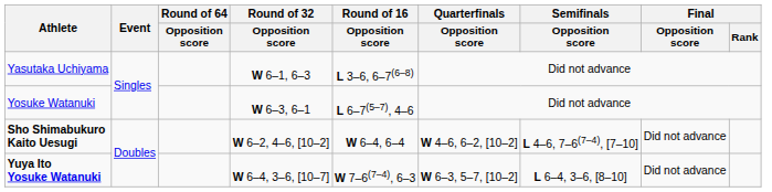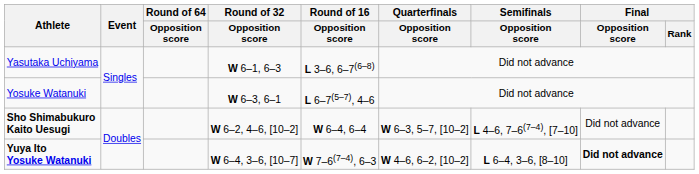 <table class=wikitable style="font-size:90%; text-align:center;">
 <tr>
 <th rowspan="2">Athlete</th>
 <th rowspan="2">Event</th>
 <th>Round of 64</th>
 <th>Round of 32</th>
 <th>Round of 16</th>
 <th>Quarterfinals</th>
 <th>Semifinals</th>
 <th colspan=2>Final</th>
 </tr>
 <tr style="font-size:95%">
 <th>Opposition<br> score</th>
 <th>Opposition<br> score</th>
 <th>Opposition<br> score</th>
 <th>Opposition<br> score</th>
 <th>Opposition<br> score</th>
 <th>Opposition<br> score</th>
 <th>Rank</th>
 </tr>
 <tr>
 <td style="text-align:left"><a href='#'>Yasutaka Uchiyama</a></td>
 <td style="text-align:left" rowspan=2><a href='#'>Singles</a></td>
 <td></td>
 <td><br><strong>W</strong> 6–1, 6–3</td>
 <td><br><strong>L</strong> 3–6, 6–7<sup>(6–8)</sup></td>
 <td colspan=4>Did not advance</td>
 </tr>
 <tr>
 <td style="text-align:left"><a href='#'>Yosuke Watanuki</a></td>
 <td></td>
 <td><br><strong>W</strong> 6–3, 6–1</td>
 <td><br><strong>L</strong> 6–7<sup>(5–7)</sup>, 4–6</td>
 <td colspan=4>Did not advance</td>
 </tr>
 <tr>
 <td style="text-align:left"><strong>Sho Shimabukuro<br>Kaito Uesugi</strong></td>
 <td style="text-align:left" rowspan=2><a href='#'>Doubles</a></td>
 <td></td>
 <td><br><strong>W</strong> 6–2, 4–6, [10–2]</td>
 <td><br><strong>W</strong> 6–4, 6–4</td>
-<td><br><strong>W</strong> 4–6, 6–2, [10–2]</td>
+<td><br><strong>W</strong> 6–3, 5–7, [10–2]</td>
 <td><br><strong>L</strong> 4–6, 7–6<sup>(7–4)</sup>, [7–10]</td>
 <td>Did not advance</td>
 <td></td>
 </tr>
 <tr>
 <td style="text-align:left"><strong>Yuya Ito<br><a href='#'>Yosuke Watanuki</a></strong></td>
 <td></td>
 <td><br><strong>W</strong> 6–4, 3–6, [10–7]</td>
 <td><br><strong>W</strong> 7–6<sup>(7–4)</sup>, 6–3</td>
-<td><br><strong>W</strong> 6–3, 5–7, [10–2]</td>
+<td><br><strong>W</strong> 4–6, 6–2, [10–2]</td>
 <td><br><strong>L</strong> 6–4, 3–6, [8–10]</td>
-<td>Did not advance</td>
+<td><strong>Did not advance</strong></td>
 <td></td>
 </tr>
 </table>
